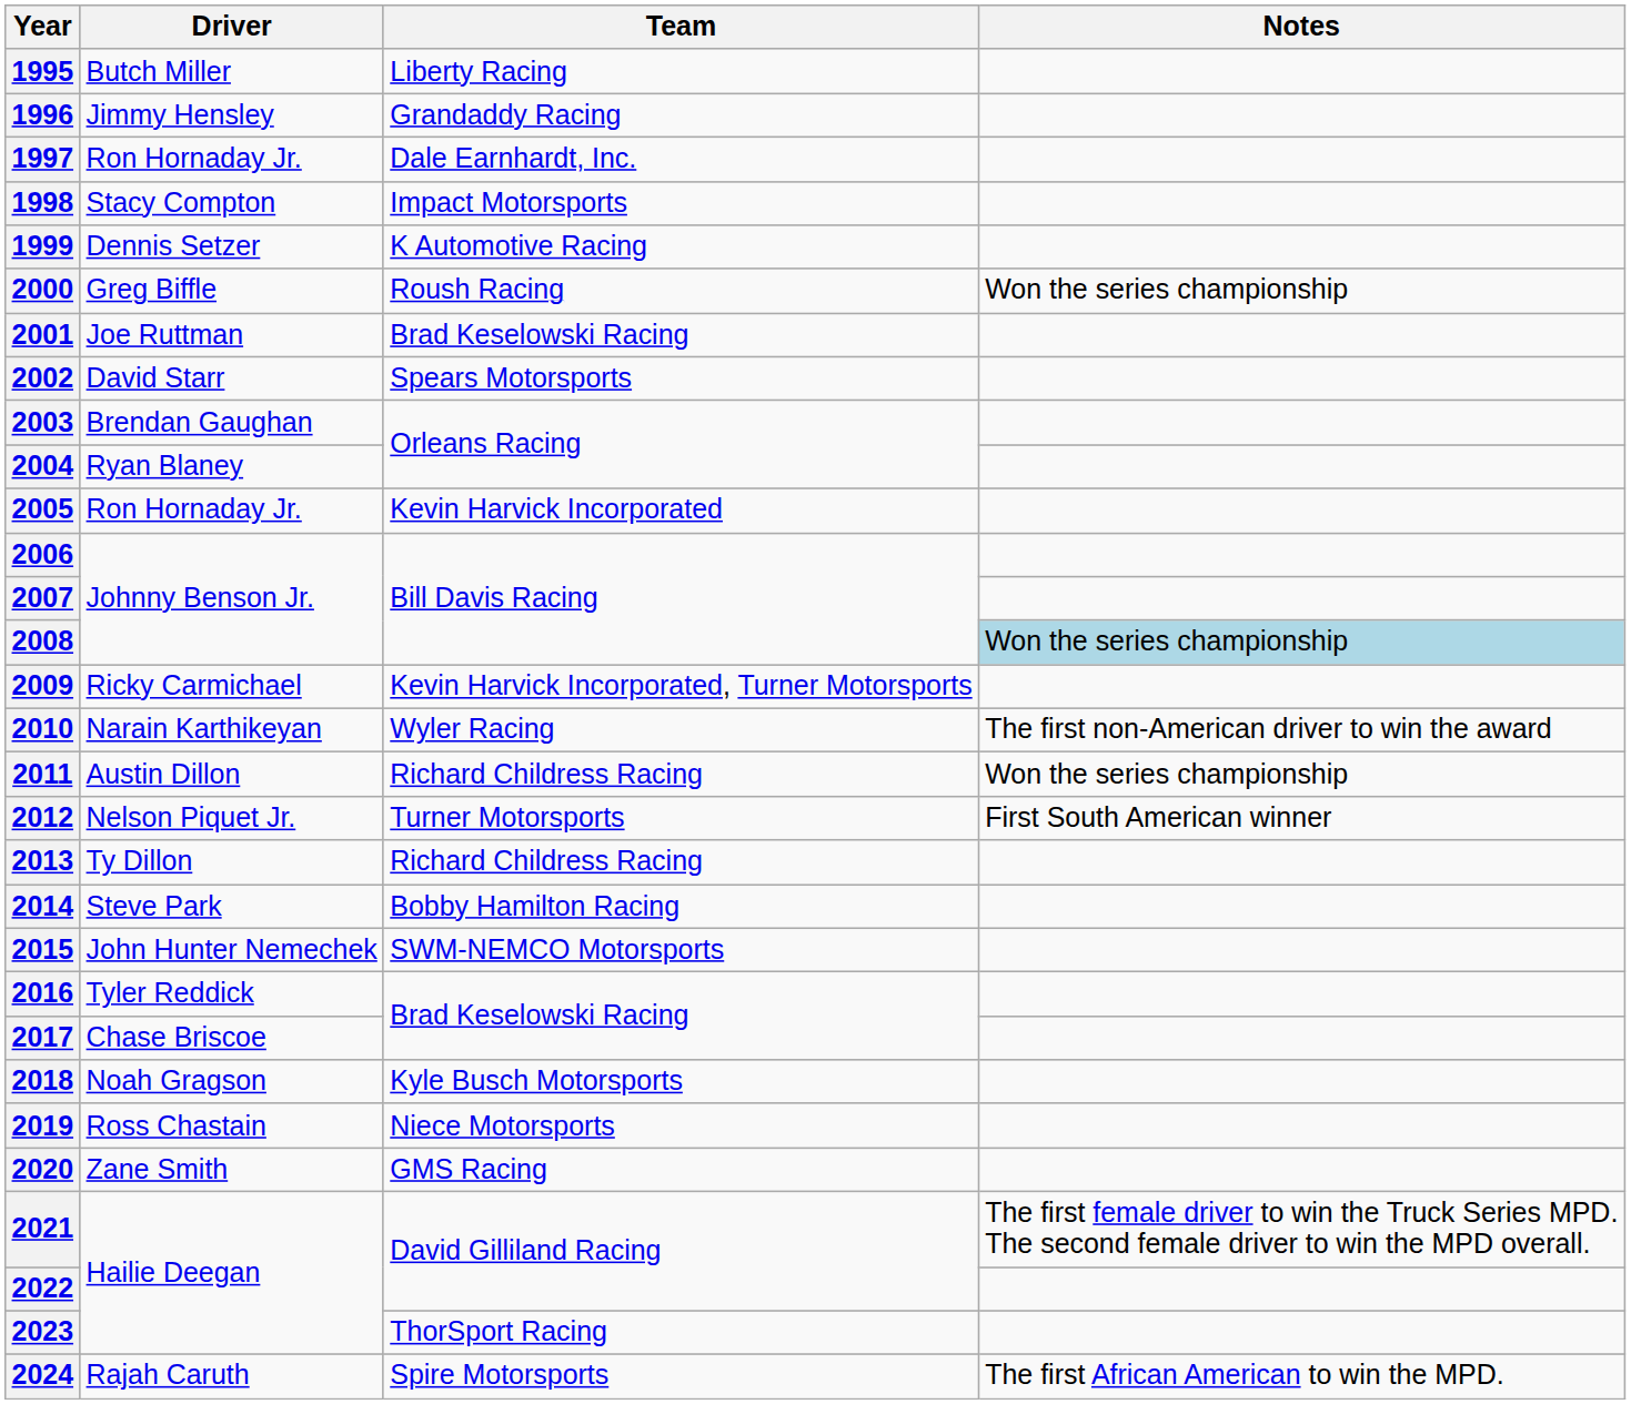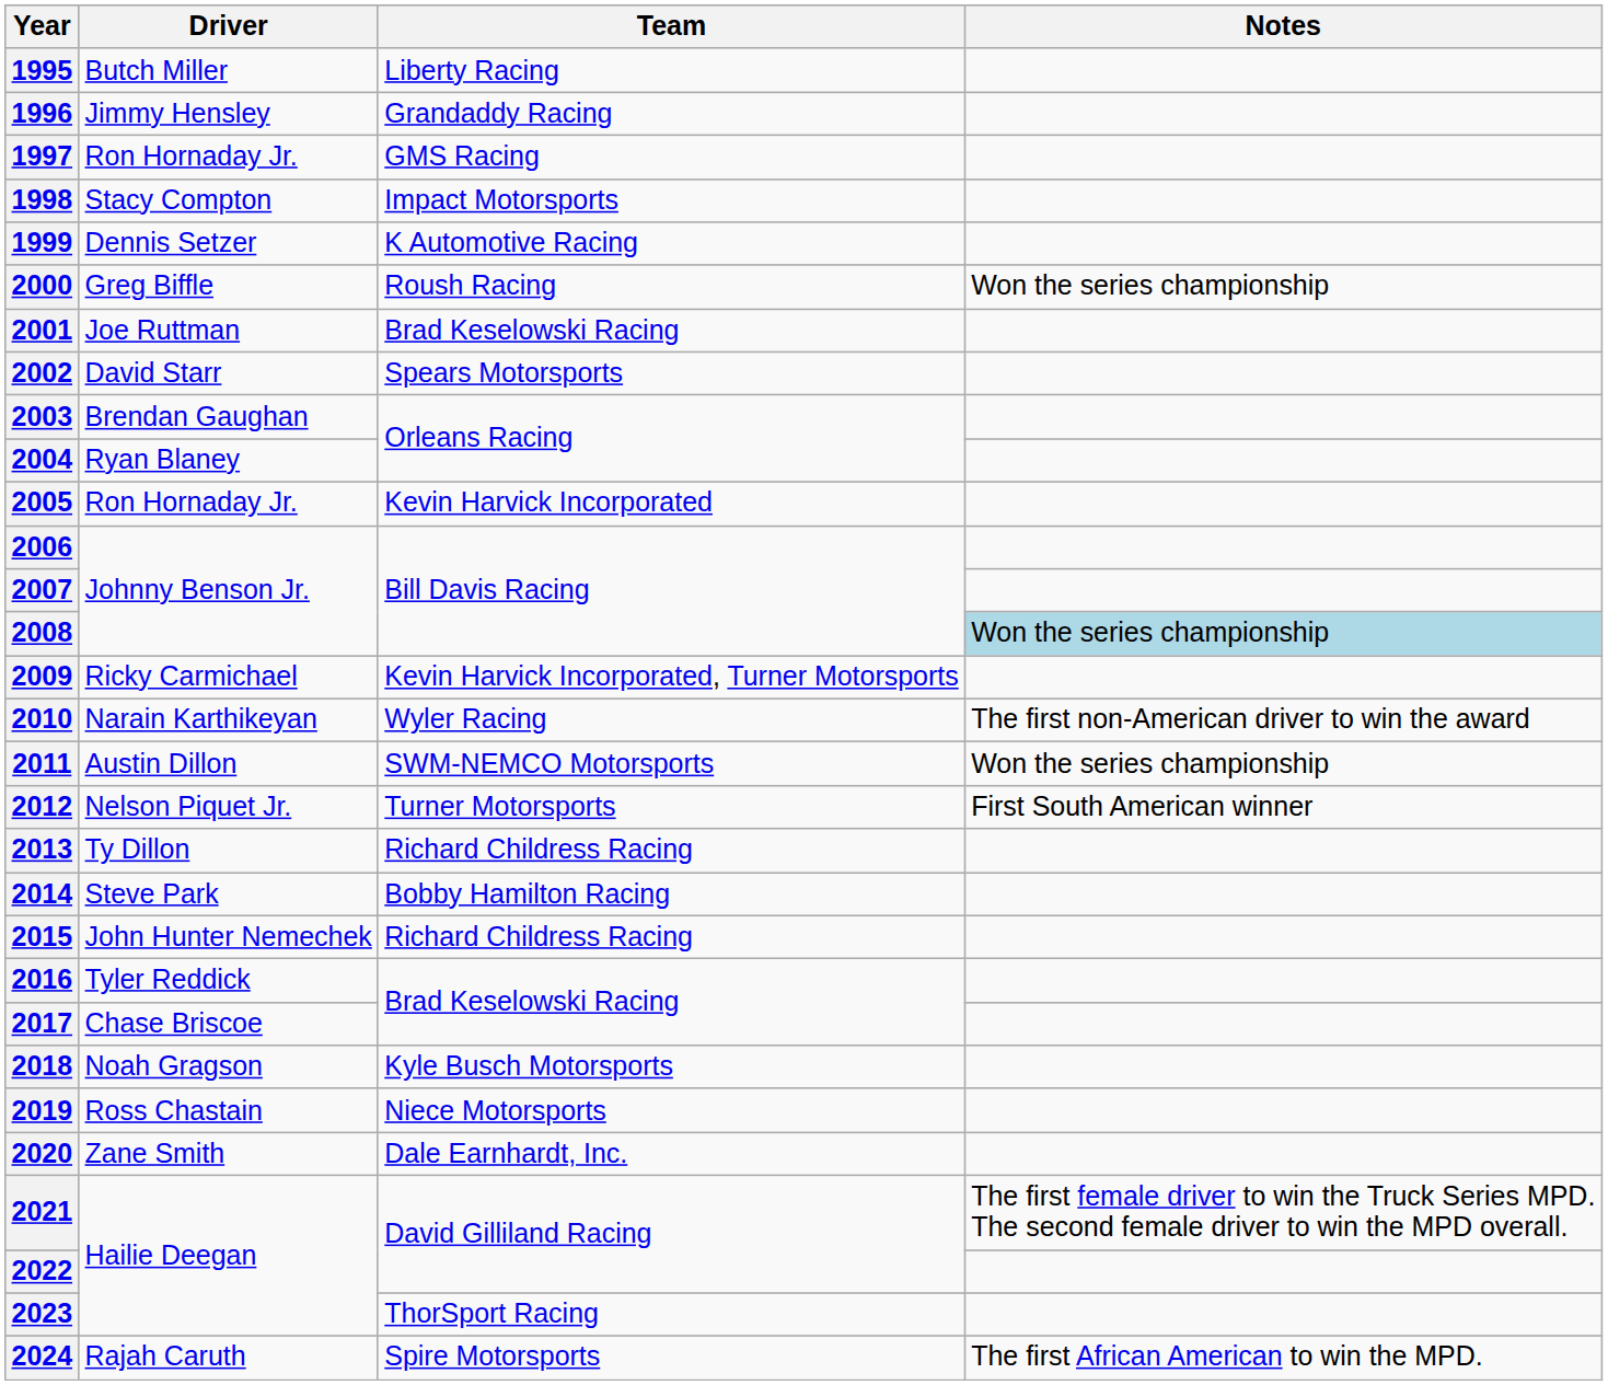 <table class="wikitable">
 <tr>
 <th>Year</th>
 <th>Driver</th>
 <th>Team</th>
 <th>Notes</th>
 </tr>
 <tr>
 <th><a href='#'>1995</a></th>
 <td><a href='#'>Butch Miller</a></td>
 <td><a href='#'>Liberty Racing</a></td>
 <td></td>
 </tr>
 <tr>
 <th><a href='#'>1996</a></th>
 <td><a href='#'>Jimmy Hensley</a></td>
 <td><a href='#'>Grandaddy Racing</a></td>
 <td></td>
 </tr>
 <tr>
 <th><a href='#'>1997</a></th>
 <td><a href='#'>Ron Hornaday Jr.</a></td>
-<td><a href='#'>Dale Earnhardt, Inc.</a></td>
+<td><a href='#'>GMS Racing</a></td>
 <td></td>
 </tr>
 <tr>
 <th><a href='#'>1998</a></th>
 <td><a href='#'>Stacy Compton</a></td>
 <td><a href='#'>Impact Motorsports</a></td>
 <td></td>
 </tr>
 <tr>
 <th><a href='#'>1999</a></th>
 <td><a href='#'>Dennis Setzer</a></td>
 <td><a href='#'>K Automotive Racing</a></td>
 <td></td>
 </tr>
 <tr>
 <th><a href='#'>2000</a></th>
 <td><a href='#'>Greg Biffle</a></td>
 <td><a href='#'>Roush Racing</a></td>
 <td>Won the series championship</td>
 </tr>
 <tr>
 <th><a href='#'>2001</a></th>
 <td><a href='#'>Joe Ruttman</a></td>
 <td><a href='#'>Brad Keselowski Racing</a></td>
 <td></td>
 </tr>
 <tr>
 <th><a href='#'>2002</a></th>
 <td><a href='#'>David Starr</a></td>
 <td><a href='#'>Spears Motorsports</a></td>
 <td></td>
 </tr>
 <tr>
 <th><a href='#'>2003</a></th>
 <td><a href='#'>Brendan Gaughan</a></td>
 <td rowspan="2"><a href='#'>Orleans Racing</a></td>
 <td></td>
 </tr>
 <tr>
 <th><a href='#'>2004</a></th>
 <td><a href='#'>Ryan Blaney</a></td>
 <td></td>
 </tr>
 <tr>
 <th><a href='#'>2005</a></th>
 <td><a href='#'>Ron Hornaday Jr.</a></td>
 <td><a href='#'>Kevin Harvick Incorporated</a></td>
 <td></td>
 </tr>
 <tr>
 <th><a href='#'>2006</a></th>
 <td rowspan="3"><a href='#'>Johnny Benson Jr.</a></td>
 <td rowspan="3"><a href='#'>Bill Davis Racing</a></td>
 <td></td>
 </tr>
 <tr>
 <th><a href='#'>2007</a></th>
 <td></td>
 </tr>
 <tr>
 <th><a href='#'>2008</a></th>
 <td style="background: lightblue;">Won the series championship</td>
 </tr>
 <tr>
 <th><a href='#'>2009</a></th>
 <td><a href='#'>Ricky Carmichael</a></td>
 <td><a href='#'>Kevin Harvick Incorporated</a>, <a href='#'>Turner Motorsports</a></td>
 <td></td>
 </tr>
 <tr>
 <th><a href='#'>2010</a></th>
 <td><a href='#'>Narain Karthikeyan</a></td>
 <td><a href='#'>Wyler Racing</a></td>
 <td>The first non-American driver to win the award</td>
 </tr>
 <tr>
 <th><a href='#'>2011</a></th>
 <td><a href='#'>Austin Dillon</a></td>
-<td><a href='#'>Richard Childress Racing</a></td>
+<td><a href='#'>SWM-NEMCO Motorsports</a></td>
 <td>Won the series championship</td>
 </tr>
 <tr>
 <th><a href='#'>2012</a></th>
 <td><a href='#'>Nelson Piquet Jr.</a></td>
 <td><a href='#'>Turner Motorsports</a></td>
 <td>First South American winner</td>
 </tr>
 <tr>
 <th><a href='#'>2013</a></th>
 <td><a href='#'>Ty Dillon</a></td>
 <td><a href='#'>Richard Childress Racing</a></td>
 <td></td>
 </tr>
 <tr>
 <th><a href='#'>2014</a></th>
 <td><a href='#'>Steve Park</a></td>
 <td><a href='#'>Bobby Hamilton Racing</a></td>
 <td></td>
 </tr>
 <tr>
 <th><a href='#'>2015</a></th>
 <td><a href='#'>John Hunter Nemechek</a></td>
-<td><a href='#'>SWM-NEMCO Motorsports</a></td>
+<td><a href='#'>Richard Childress Racing</a></td>
 <td></td>
 </tr>
 <tr>
 <th><a href='#'>2016</a></th>
 <td><a href='#'>Tyler Reddick</a></td>
 <td rowspan="2"><a href='#'>Brad Keselowski Racing</a></td>
 <td></td>
 </tr>
 <tr>
 <th><a href='#'>2017</a></th>
 <td><a href='#'>Chase Briscoe</a></td>
 <td></td>
 </tr>
 <tr>
 <th><a href='#'>2018</a></th>
 <td><a href='#'>Noah Gragson</a></td>
 <td><a href='#'>Kyle Busch Motorsports</a></td>
 <td></td>
 </tr>
 <tr>
 <th><a href='#'>2019</a></th>
 <td><a href='#'>Ross Chastain</a></td>
 <td><a href='#'>Niece Motorsports</a></td>
 <td></td>
 </tr>
 <tr>
 <th><a href='#'>2020</a></th>
 <td><a href='#'>Zane Smith</a></td>
-<td><a href='#'>GMS Racing</a></td>
+<td><a href='#'>Dale Earnhardt, Inc.</a></td>
 <td></td>
 </tr>
 <tr>
 <th><a href='#'>2021</a></th>
 <td rowspan="3"><a href='#'>Hailie Deegan</a></td>
 <td rowspan="2"><a href='#'>David Gilliland Racing</a></td>
 <td>The first <a href='#'>female driver</a> to win the Truck Series MPD.<br>The second female driver to win the MPD overall.</td>
 </tr>
 <tr>
 <th><a href='#'>2022</a></th>
 <td></td>
 </tr>
 <tr>
 <th><a href='#'>2023</a></th>
 <td><a href='#'>ThorSport Racing</a></td>
 <td></td>
 </tr>
 <tr>
 <th><a href='#'>2024</a></th>
 <td><a href='#'>Rajah Caruth</a></td>
 <td><a href='#'>Spire Motorsports</a></td>
 <td>The first <a href='#'>African American</a> to win the MPD.</td>
 </tr>
 </table>
